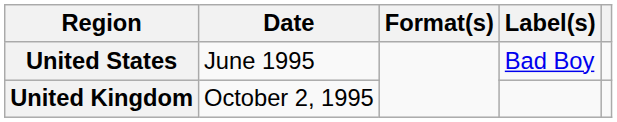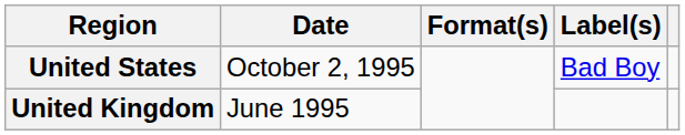 <table class="wikitable plainrowheaders">
 <tr>
 <th scope="col">Region</th>
 <th scope="col">Date</th>
 <th scope="col">Format(s)</th>
 <th scope="col">Label(s)</th>
 <th scope="col"></th>
 </tr>
 <tr>
 <th scope="row">United States</th>
-<td>June 1995</td>
+<td>October 2, 1995</td>
 <td rowspan="2"></td>
 <td><a href='#'>Bad Boy</a></td>
 <td></td>
 </tr>
 <tr>
 <th scope="row">United Kingdom</th>
-<td>October 2, 1995</td>
+<td>June 1995</td>
 <td></td>
 <td></td>
 </tr>
 </table>
